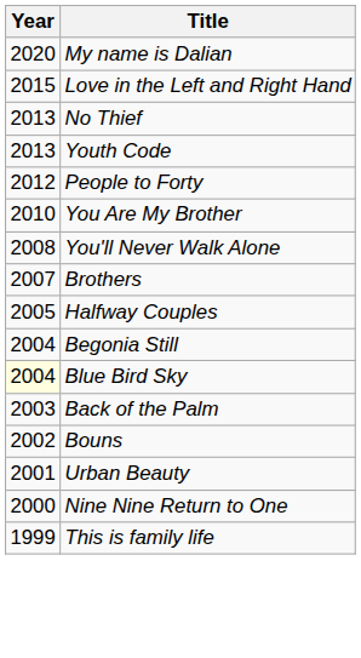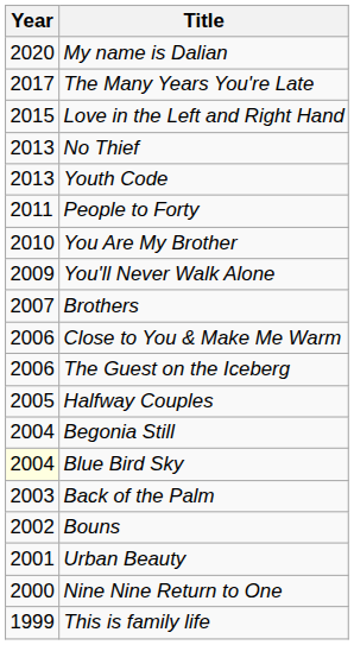 <table class="wikitable">
 <tr>
 <th>Year</th>
 <th>Title</th>
 </tr>
 <tr>
 <td>2020</td>
 <td><em>My name is Dalian</em></td>
+</tr>
+<tr>
+<td>2017</td>
+<td><em>The Many Years You're Late</em></td>
 </tr>
 <tr>
 <td>2015</td>
 <td><em>Love in the Left and Right Hand</em></td>
 </tr>
 <tr>
 <td>2013</td>
 <td><em>No Thief</em></td>
 </tr>
 <tr>
 <td>2013</td>
 <td><em>Youth Code</em></td>
 </tr>
 <tr>
-<td>2012</td>
+<td>2011</td>
 <td><em>People to Forty</em></td>
 </tr>
 <tr>
 <td>2010</td>
 <td><em>You Are My Brother</em></td>
 </tr>
 <tr>
-<td>2008</td>
+<td>2009</td>
 <td><em>You'll Never Walk Alone</em></td>
 </tr>
 <tr>
 <td>2007</td>
 <td><em>Brothers</em></td>
+</tr>
+<tr>
+<td>2006</td>
+<td><em>Close to You & Make Me Warm</em></td>
+</tr>
+<tr>
+<td>2006</td>
+<td><em>The Guest on the Iceberg</em></td>
 </tr>
 <tr>
 <td>2005</td>
 <td><em>Halfway Couples</em></td>
 </tr>
 <tr>
 <td>2004</td>
 <td><em>Begonia Still</em></td>
 </tr>
 <tr>
 <td style="background: lightyellow;">2004</td>
 <td><em>Blue Bird Sky</em></td>
 </tr>
 <tr>
 <td>2003</td>
 <td><em>Back of the Palm</em></td>
 </tr>
 <tr>
 <td>2002</td>
 <td><em>Bouns</em></td>
 </tr>
 <tr>
 <td>2001</td>
 <td><em>Urban Beauty</em></td>
 </tr>
 <tr>
 <td>2000</td>
 <td><em>Nine Nine Return to One</em></td>
 </tr>
 <tr>
 <td>1999</td>
 <td><em>This is family life</em></td>
 </tr>
 </table>
